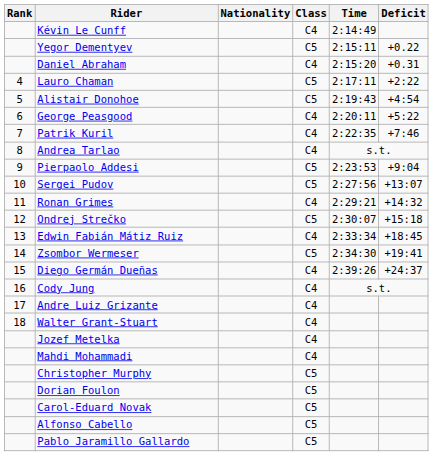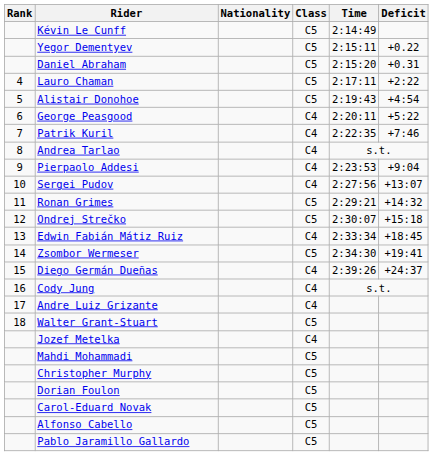 <table class="wikitable sortable" style="text-align:center">
 <tr>
 <th width=20>Rank</th>
 <th width=220>Rider</th>
 <th>Nationality</th>
 <th>Class</th>
 <th>Time</th>
 <th>Deficit</th>
 </tr>
 <tr>
 <td></td>
 <td align=left><a href='#'>Kévin Le Cunff</a></td>
 <td align=left></td>
-<td>C4</td>
+<td>C5</td>
 <td>2:14:49</td>
 <td></td>
 </tr>
 <tr>
 <td></td>
 <td align=left><a href='#'>Yegor Dementyev</a></td>
 <td align=left></td>
 <td>C5</td>
 <td>2:15:11</td>
 <td>+0.22</td>
 </tr>
 <tr>
 <td></td>
 <td align=left><a href='#'>Daniel Abraham</a></td>
 <td align=left></td>
-<td>C4</td>
+<td>C5</td>
 <td>2:15:20</td>
 <td>+0.31</td>
 </tr>
 <tr>
 <td>4</td>
 <td align=left><a href='#'>Lauro Chaman</a></td>
 <td align=left></td>
 <td>C5</td>
 <td>2:17:11</td>
 <td>+2:22</td>
 </tr>
 <tr>
 <td>5</td>
 <td align=left><a href='#'>Alistair Donohoe</a></td>
 <td align=left></td>
 <td>C5</td>
 <td>2:19:43</td>
 <td>+4:54</td>
 </tr>
 <tr>
 <td>6</td>
 <td align=left><a href='#'>George Peasgood</a></td>
 <td align=left></td>
 <td>C4</td>
 <td>2:20:11</td>
 <td>+5:22</td>
 </tr>
 <tr>
 <td>7</td>
 <td align=left><a href='#'>Patrik Kuril</a></td>
 <td align=left></td>
 <td>C4</td>
 <td>2:22:35</td>
 <td>+7:46</td>
 </tr>
 <tr>
 <td>8</td>
 <td align=left><a href='#'>Andrea Tarlao</a></td>
 <td align=left></td>
 <td>C4</td>
 <td colspan=2>s.t.</td>
 </tr>
 <tr>
 <td>9</td>
 <td align=left><a href='#'>Pierpaolo Addesi</a></td>
 <td align=left></td>
-<td>C5</td>
+<td>C4</td>
 <td>2:23:53</td>
 <td>+9:04</td>
 </tr>
 <tr>
 <td>10</td>
 <td align=left><a href='#'>Sergei Pudov</a></td>
 <td align=left></td>
-<td>C5</td>
+<td>C4</td>
 <td>2:27:56</td>
 <td>+13:07</td>
 </tr>
 <tr>
 <td>11</td>
 <td align=left><a href='#'>Ronan Grimes</a></td>
 <td align=left></td>
-<td>C4</td>
+<td>C5</td>
 <td>2:29:21</td>
 <td>+14:32</td>
 </tr>
 <tr>
 <td>12</td>
 <td align=left><a href='#'>Ondrej Strečko</a></td>
 <td align=left></td>
 <td>C5</td>
 <td>2:30:07</td>
 <td>+15:18</td>
 </tr>
 <tr>
 <td>13</td>
 <td align=left><a href='#'>Edwin Fabián Mátiz Ruiz</a></td>
 <td align=left></td>
 <td>C4</td>
 <td>2:33:34</td>
 <td>+18:45</td>
 </tr>
 <tr>
 <td>14</td>
 <td align=left><a href='#'>Zsombor Wermeser</a></td>
 <td align=left></td>
 <td>C5</td>
 <td>2:34:30</td>
 <td>+19:41</td>
 </tr>
 <tr>
 <td>15</td>
 <td align=left><a href='#'>Diego Germán Dueñas</a></td>
 <td align=left></td>
 <td>C4</td>
 <td>2:39:26</td>
 <td>+24:37</td>
 </tr>
 <tr>
 <td>16</td>
 <td align=left><a href='#'>Cody Jung</a></td>
 <td align=left></td>
 <td>C4</td>
 <td colspan=2>s.t.</td>
 </tr>
 <tr>
 <td>17</td>
 <td align=left><a href='#'>Andre Luiz Grizante</a></td>
 <td align=left></td>
 <td>C4</td>
 <td></td>
 <td></td>
 </tr>
 <tr>
 <td>18</td>
 <td align=left><a href='#'>Walter Grant-Stuart</a></td>
 <td align=left></td>
-<td>C4</td>
+<td>C5</td>
 <td></td>
 <td></td>
 </tr>
 <tr>
 <td></td>
 <td align=left><a href='#'>Jozef Metelka</a></td>
 <td align=left></td>
 <td>C4</td>
 <td></td>
 <td></td>
 </tr>
 <tr>
 <td></td>
 <td align=left><a href='#'>Mahdi Mohammadi</a></td>
 <td align=left></td>
-<td>C4</td>
+<td>C5</td>
 <td></td>
 <td></td>
 </tr>
 <tr>
 <td></td>
 <td align=left><a href='#'>Christopher Murphy</a></td>
 <td align=left></td>
 <td>C5</td>
 <td></td>
 <td></td>
 </tr>
 <tr>
 <td></td>
 <td align=left><a href='#'>Dorian Foulon</a></td>
 <td align=left></td>
 <td>C5</td>
 <td></td>
 <td></td>
 </tr>
 <tr>
 <td></td>
 <td align=left><a href='#'>Carol-Eduard Novak</a></td>
 <td align=left></td>
 <td>C5</td>
 <td></td>
 <td></td>
 </tr>
 <tr>
 <td></td>
 <td align=left><a href='#'>Alfonso Cabello</a></td>
 <td align=left></td>
 <td>C5</td>
 <td></td>
 <td></td>
 </tr>
 <tr>
 <td></td>
 <td align=left><a href='#'>Pablo Jaramillo Gallardo</a></td>
 <td align=left></td>
 <td>C5</td>
 <td></td>
 <td></td>
 </tr>
 </table>
